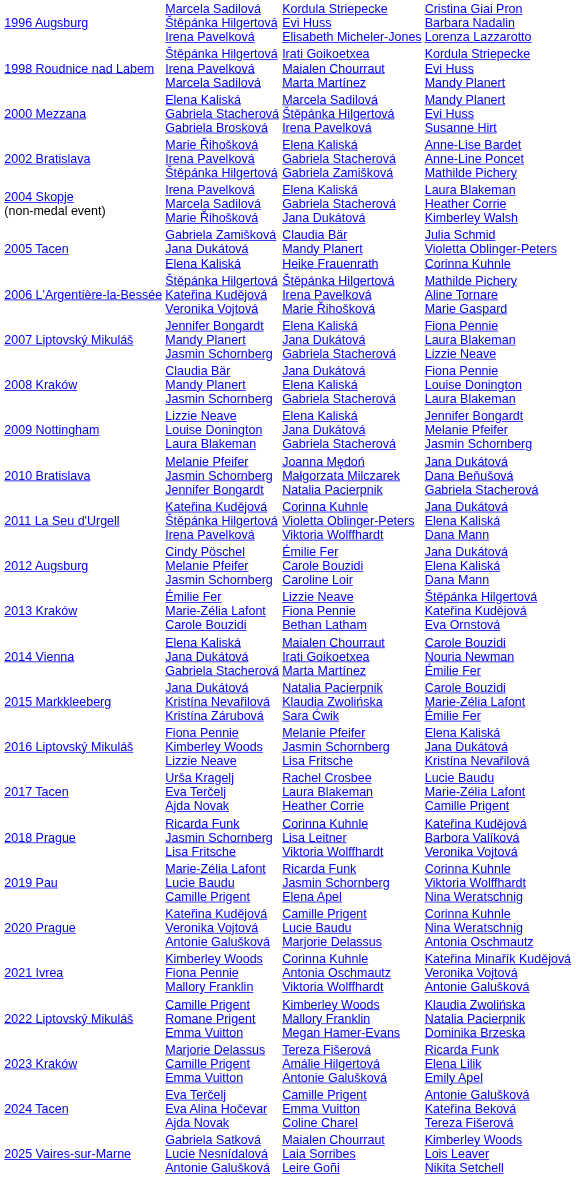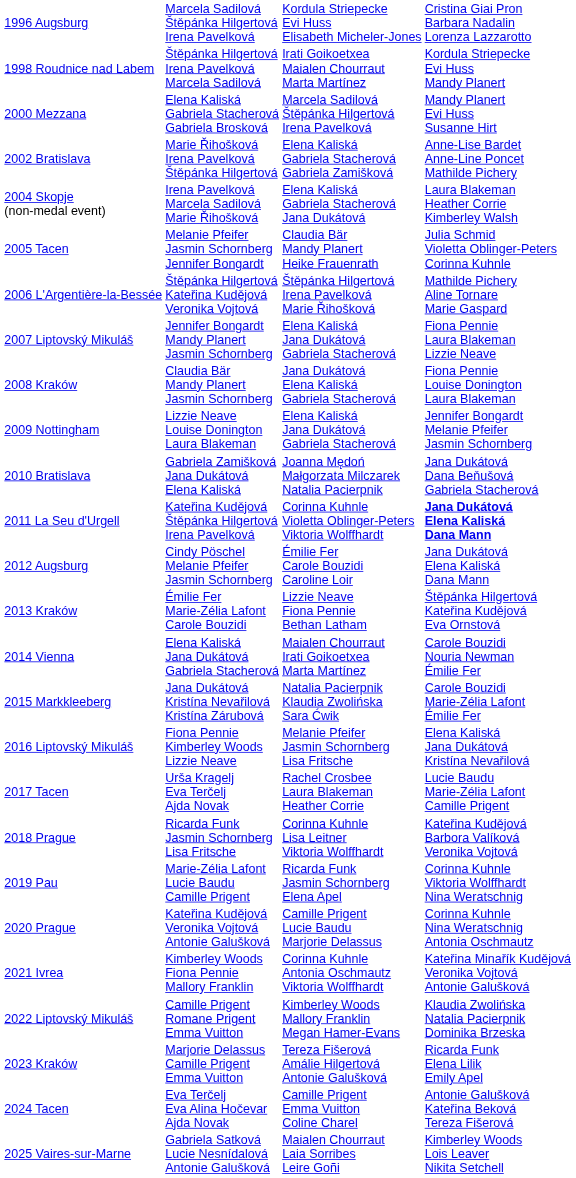 <table>
 <tr>
 <td><a href='#'>1996 Augsburg</a></td>
 <td><a href='#'>Marcela Sadilová</a><br><a href='#'>Štěpánka Hilgertová</a><br><a href='#'>Irena Pavelková</a><br></td>
 <td><a href='#'>Kordula Striepecke</a><br><a href='#'>Evi Huss</a><br><a href='#'>Elisabeth Micheler-Jones</a><br></td>
 <td><a href='#'>Cristina Giai Pron</a><br><a href='#'>Barbara Nadalin</a><br><a href='#'>Lorenza Lazzarotto</a><br></td>
 </tr>
 <tr>
 <td><a href='#'>1998 Roudnice nad Labem</a></td>
 <td><a href='#'>Štěpánka Hilgertová</a><br><a href='#'>Irena Pavelková</a><br><a href='#'>Marcela Sadilová</a><br></td>
 <td><a href='#'>Irati Goikoetxea</a><br><a href='#'>Maialen Chourraut</a><br><a href='#'>Marta Martínez</a><br></td>
 <td><a href='#'>Kordula Striepecke</a><br><a href='#'>Evi Huss</a><br><a href='#'>Mandy Planert</a><br></td>
 </tr>
 <tr>
 <td><a href='#'>2000 Mezzana</a></td>
 <td><a href='#'>Elena Kaliská</a><br><a href='#'>Gabriela Stacherová</a><br><a href='#'>Gabriela Brosková</a><br></td>
 <td><a href='#'>Marcela Sadilová</a><br><a href='#'>Štěpánka Hilgertová</a><br><a href='#'>Irena Pavelková</a><br></td>
 <td><a href='#'>Mandy Planert</a><br><a href='#'>Evi Huss</a><br><a href='#'>Susanne Hirt</a><br></td>
 </tr>
 <tr>
 <td><a href='#'>2002 Bratislava</a></td>
 <td><a href='#'>Marie Řihošková</a><br><a href='#'>Irena Pavelková</a><br><a href='#'>Štěpánka Hilgertová</a><br></td>
 <td><a href='#'>Elena Kaliská</a><br><a href='#'>Gabriela Stacherová</a><br><a href='#'>Gabriela Zamišková</a><br></td>
 <td><a href='#'>Anne-Lise Bardet</a><br><a href='#'>Anne-Line Poncet</a><br><a href='#'>Mathilde Pichery</a><br></td>
 </tr>
 <tr>
 <td><a href='#'>2004 Skopje</a><br>(non-medal event)</td>
 <td><a href='#'>Irena Pavelková</a><br><a href='#'>Marcela Sadilová</a><br><a href='#'>Marie Řihošková</a><br></td>
 <td><a href='#'>Elena Kaliská</a><br><a href='#'>Gabriela Stacherová</a><br><a href='#'>Jana Dukátová</a><br></td>
 <td><a href='#'>Laura Blakeman</a><br><a href='#'>Heather Corrie</a><br><a href='#'>Kimberley Walsh</a><br></td>
 </tr>
 <tr>
 <td><a href='#'>2005 Tacen</a></td>
-<td><a href='#'>Gabriela Zamišková</a><br><a href='#'>Jana Dukátová</a><br><a href='#'>Elena Kaliská</a><br></td>
+<td><a href='#'>Melanie Pfeifer</a><br><a href='#'>Jasmin Schornberg</a><br><a href='#'>Jennifer Bongardt</a><br></td>
 <td><a href='#'>Claudia Bär</a><br><a href='#'>Mandy Planert</a><br><a href='#'>Heike Frauenrath</a><br></td>
 <td><a href='#'>Julia Schmid</a><br><a href='#'>Violetta Oblinger-Peters</a><br><a href='#'>Corinna Kuhnle</a><br></td>
 </tr>
 <tr>
 <td><a href='#'>2006 L'Argentière-la-Bessée</a></td>
 <td><a href='#'>Štěpánka Hilgertová</a><br><a href='#'>Kateřina Kudějová</a><br><a href='#'>Veronika Vojtová</a><br></td>
 <td><a href='#'>Štěpánka Hilgertová</a><br><a href='#'>Irena Pavelková</a><br><a href='#'>Marie Řihošková</a><br></td>
 <td><a href='#'>Mathilde Pichery</a><br><a href='#'>Aline Tornare</a><br><a href='#'>Marie Gaspard</a><br></td>
 </tr>
 <tr>
 <td><a href='#'>2007 Liptovský Mikuláš</a></td>
 <td><a href='#'>Jennifer Bongardt</a><br><a href='#'>Mandy Planert</a><br><a href='#'>Jasmin Schornberg</a><br></td>
 <td><a href='#'>Elena Kaliská</a><br><a href='#'>Jana Dukátová</a><br><a href='#'>Gabriela Stacherová</a><br></td>
 <td><a href='#'>Fiona Pennie</a><br><a href='#'>Laura Blakeman</a><br><a href='#'>Lizzie Neave</a><br></td>
 </tr>
 <tr>
 <td><a href='#'>2008 Kraków</a></td>
 <td><a href='#'>Claudia Bär</a><br><a href='#'>Mandy Planert</a><br><a href='#'>Jasmin Schornberg</a><br></td>
 <td><a href='#'>Jana Dukátová</a><br><a href='#'>Elena Kaliská</a><br><a href='#'>Gabriela Stacherová</a><br></td>
 <td><a href='#'>Fiona Pennie</a><br><a href='#'>Louise Donington</a><br><a href='#'>Laura Blakeman</a><br></td>
 </tr>
 <tr>
 <td><a href='#'>2009 Nottingham</a></td>
 <td><a href='#'>Lizzie Neave</a><br><a href='#'>Louise Donington</a><br><a href='#'>Laura Blakeman</a><br></td>
 <td><a href='#'>Elena Kaliská</a><br><a href='#'>Jana Dukátová</a><br><a href='#'>Gabriela Stacherová</a><br></td>
 <td><a href='#'>Jennifer Bongardt</a><br><a href='#'>Melanie Pfeifer</a><br><a href='#'>Jasmin Schornberg</a><br></td>
 </tr>
 <tr>
 <td><a href='#'>2010 Bratislava</a></td>
-<td><a href='#'>Melanie Pfeifer</a><br><a href='#'>Jasmin Schornberg</a><br><a href='#'>Jennifer Bongardt</a><br></td>
+<td><a href='#'>Gabriela Zamišková</a><br><a href='#'>Jana Dukátová</a><br><a href='#'>Elena Kaliská</a><br></td>
 <td><a href='#'>Joanna Mędoń</a><br><a href='#'>Małgorzata Milczarek</a><br><a href='#'>Natalia Pacierpnik</a><br></td>
 <td><a href='#'>Jana Dukátová</a><br><a href='#'>Dana Beňušová</a><br><a href='#'>Gabriela Stacherová</a><br></td>
 </tr>
 <tr>
 <td><a href='#'>2011 La Seu d'Urgell</a></td>
 <td><a href='#'>Kateřina Kudějová</a><br><a href='#'>Štěpánka Hilgertová</a><br><a href='#'>Irena Pavelková</a><br></td>
 <td><a href='#'>Corinna Kuhnle</a><br><a href='#'>Violetta Oblinger-Peters</a><br><a href='#'>Viktoria Wolffhardt</a><br></td>
-<td><a href='#'>Jana Dukátová</a><br><a href='#'>Elena Kaliská</a><br><a href='#'>Dana Mann</a><br></td>
+<td><strong><a href='#'>Jana Dukátová</a><br><a href='#'>Elena Kaliská</a><br><a href='#'>Dana Mann</a><br></strong></td>
 </tr>
 <tr>
 <td><a href='#'>2012 Augsburg</a></td>
 <td><a href='#'>Cindy Pöschel</a><br><a href='#'>Melanie Pfeifer</a><br><a href='#'>Jasmin Schornberg</a><br></td>
 <td><a href='#'>Émilie Fer</a><br><a href='#'>Carole Bouzidi</a><br><a href='#'>Caroline Loir</a><br></td>
 <td><a href='#'>Jana Dukátová</a><br><a href='#'>Elena Kaliská</a><br><a href='#'>Dana Mann</a><br></td>
 </tr>
 <tr>
 <td><a href='#'>2013 Kraków</a></td>
 <td><a href='#'>Émilie Fer</a><br><a href='#'>Marie-Zélia Lafont</a><br><a href='#'>Carole Bouzidi</a><br></td>
 <td><a href='#'>Lizzie Neave</a><br><a href='#'>Fiona Pennie</a><br><a href='#'>Bethan Latham</a><br></td>
 <td><a href='#'>Štěpánka Hilgertová</a><br><a href='#'>Kateřina Kudějová</a><br><a href='#'>Eva Ornstová</a><br></td>
 </tr>
 <tr>
 <td><a href='#'>2014 Vienna</a></td>
 <td><a href='#'>Elena Kaliská</a><br><a href='#'>Jana Dukátová</a><br><a href='#'>Gabriela Stacherová</a><br></td>
 <td><a href='#'>Maialen Chourraut</a><br><a href='#'>Irati Goikoetxea</a><br><a href='#'>Marta Martínez</a><br></td>
 <td><a href='#'>Carole Bouzidi</a><br><a href='#'>Nouria Newman</a><br><a href='#'>Émilie Fer</a><br></td>
 </tr>
 <tr>
 <td><a href='#'>2015 Markkleeberg</a></td>
 <td><a href='#'>Jana Dukátová</a><br><a href='#'>Kristína Nevařilová</a><br><a href='#'>Kristína Zárubová</a><br></td>
 <td><a href='#'>Natalia Pacierpnik</a><br><a href='#'>Klaudia Zwolińska</a><br><a href='#'>Sara Ćwik</a><br></td>
 <td><a href='#'>Carole Bouzidi</a><br><a href='#'>Marie-Zélia Lafont</a><br><a href='#'>Émilie Fer</a><br></td>
 </tr>
 <tr>
 <td><a href='#'>2016 Liptovský Mikuláš</a></td>
 <td><a href='#'>Fiona Pennie</a><br><a href='#'>Kimberley Woods</a><br><a href='#'>Lizzie Neave</a><br></td>
 <td><a href='#'>Melanie Pfeifer</a><br><a href='#'>Jasmin Schornberg</a><br><a href='#'>Lisa Fritsche</a><br></td>
 <td><a href='#'>Elena Kaliská</a><br><a href='#'>Jana Dukátová</a><br><a href='#'>Kristína Nevařilová</a><br></td>
 </tr>
 <tr>
 <td><a href='#'>2017 Tacen</a></td>
 <td><a href='#'>Urša Kragelj</a><br><a href='#'>Eva Terčelj</a><br><a href='#'>Ajda Novak</a><br></td>
 <td><a href='#'>Rachel Crosbee</a><br><a href='#'>Laura Blakeman</a><br><a href='#'>Heather Corrie</a><br></td>
 <td><a href='#'>Lucie Baudu</a><br><a href='#'>Marie-Zélia Lafont</a><br><a href='#'>Camille Prigent</a><br></td>
 </tr>
 <tr>
 <td><a href='#'>2018 Prague</a></td>
 <td><a href='#'>Ricarda Funk</a><br><a href='#'>Jasmin Schornberg</a><br><a href='#'>Lisa Fritsche</a><br></td>
 <td><a href='#'>Corinna Kuhnle</a><br><a href='#'>Lisa Leitner</a><br><a href='#'>Viktoria Wolffhardt</a><br></td>
 <td><a href='#'>Kateřina Kudějová</a><br><a href='#'>Barbora Valíková</a><br><a href='#'>Veronika Vojtová</a><br></td>
 </tr>
 <tr>
 <td><a href='#'>2019 Pau</a></td>
 <td><a href='#'>Marie-Zélia Lafont</a><br><a href='#'>Lucie Baudu</a><br><a href='#'>Camille Prigent</a><br></td>
 <td><a href='#'>Ricarda Funk</a><br><a href='#'>Jasmin Schornberg</a><br><a href='#'>Elena Apel</a><br></td>
 <td><a href='#'>Corinna Kuhnle</a><br><a href='#'>Viktoria Wolffhardt</a><br><a href='#'>Nina Weratschnig</a><br></td>
 </tr>
 <tr>
 <td><a href='#'>2020 Prague</a></td>
 <td><a href='#'>Kateřina Kudějová</a><br><a href='#'>Veronika Vojtová</a><br><a href='#'>Antonie Galušková</a><br></td>
 <td><a href='#'>Camille Prigent</a><br><a href='#'>Lucie Baudu</a><br><a href='#'>Marjorie Delassus</a><br></td>
 <td><a href='#'>Corinna Kuhnle</a><br><a href='#'>Nina Weratschnig</a><br><a href='#'>Antonia Oschmautz</a><br></td>
 </tr>
 <tr>
 <td><a href='#'>2021 Ivrea</a></td>
 <td><a href='#'>Kimberley Woods</a><br><a href='#'>Fiona Pennie</a><br><a href='#'>Mallory Franklin</a><br></td>
 <td><a href='#'>Corinna Kuhnle</a><br><a href='#'>Antonia Oschmautz</a><br><a href='#'>Viktoria Wolffhardt</a><br></td>
 <td><a href='#'>Kateřina Minařík Kudějová</a><br><a href='#'>Veronika Vojtová</a><br><a href='#'>Antonie Galušková</a><br></td>
 </tr>
 <tr>
 <td><a href='#'>2022 Liptovský Mikuláš</a></td>
 <td><a href='#'>Camille Prigent</a><br><a href='#'>Romane Prigent</a><br><a href='#'>Emma Vuitton</a><br></td>
 <td><a href='#'>Kimberley Woods</a><br><a href='#'>Mallory Franklin</a><br><a href='#'>Megan Hamer-Evans</a><br></td>
 <td><a href='#'>Klaudia Zwolińska</a><br><a href='#'>Natalia Pacierpnik</a><br><a href='#'>Dominika Brzeska</a><br></td>
 </tr>
 <tr>
 <td><a href='#'>2023 Kraków</a></td>
 <td><a href='#'>Marjorie Delassus</a><br><a href='#'>Camille Prigent</a><br><a href='#'>Emma Vuitton</a><br></td>
 <td><a href='#'>Tereza Fišerová</a><br><a href='#'>Amálie Hilgertová</a><br><a href='#'>Antonie Galušková</a><br></td>
 <td><a href='#'>Ricarda Funk</a><br><a href='#'>Elena Lilik</a><br><a href='#'>Emily Apel</a><br></td>
 </tr>
 <tr>
 <td><a href='#'>2024 Tacen</a></td>
 <td><a href='#'>Eva Terčelj</a><br><a href='#'>Eva Alina Hočevar</a><br><a href='#'>Ajda Novak</a><br></td>
 <td><a href='#'>Camille Prigent</a><br><a href='#'>Emma Vuitton</a><br><a href='#'>Coline Charel</a><br></td>
 <td><a href='#'>Antonie Galušková</a><br><a href='#'>Kateřina Beková</a><br><a href='#'>Tereza Fišerová</a><br></td>
 </tr>
 <tr>
 <td><a href='#'>2025 Vaires-sur-Marne</a></td>
 <td><a href='#'>Gabriela Satková</a><br><a href='#'>Lucie Nesnídalová</a><br><a href='#'>Antonie Galušková</a><br></td>
 <td><a href='#'>Maialen Chourraut</a><br><a href='#'>Laia Sorribes</a><br><a href='#'>Leire Goñi</a><br></td>
 <td><a href='#'>Kimberley Woods</a><br><a href='#'>Lois Leaver</a><br><a href='#'>Nikita Setchell</a><br></td>
 </tr>
 </table>
